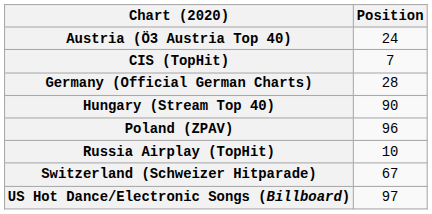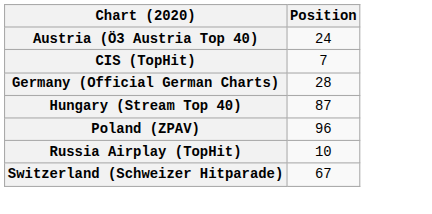 <table class="wikitable sortable plainrowheaders" style="text-align:center">
 <tr>
 <th scope="col">Chart (2020)</th>
 <th scope="col">Position</th>
 </tr>
 <tr>
 <th scope="row">Austria (Ö3 Austria Top 40)</th>
 <td>24</td>
 </tr>
 <tr>
 <th scope="row">CIS (TopHit)</th>
 <td>7</td>
 </tr>
 <tr>
 <th scope="row">Germany (Official German Charts)</th>
 <td>28</td>
 </tr>
 <tr>
 <th scope="row">Hungary (Stream Top 40)</th>
-<td>90</td>
+<td>87</td>
 </tr>
 <tr>
 <th scope="row">Poland (ZPAV)</th>
 <td>96</td>
 </tr>
 <tr>
 <th scope="row">Russia Airplay (TopHit)</th>
 <td>10</td>
 </tr>
 <tr>
 <th scope="row">Switzerland (Schweizer Hitparade)</th>
 <td>67</td>
 </tr>
-<tr>
-<th scope="row">US Hot Dance/Electronic Songs (<em>Billboard</em>)</th>
-<td>97</td>
-</tr>
 </table>
